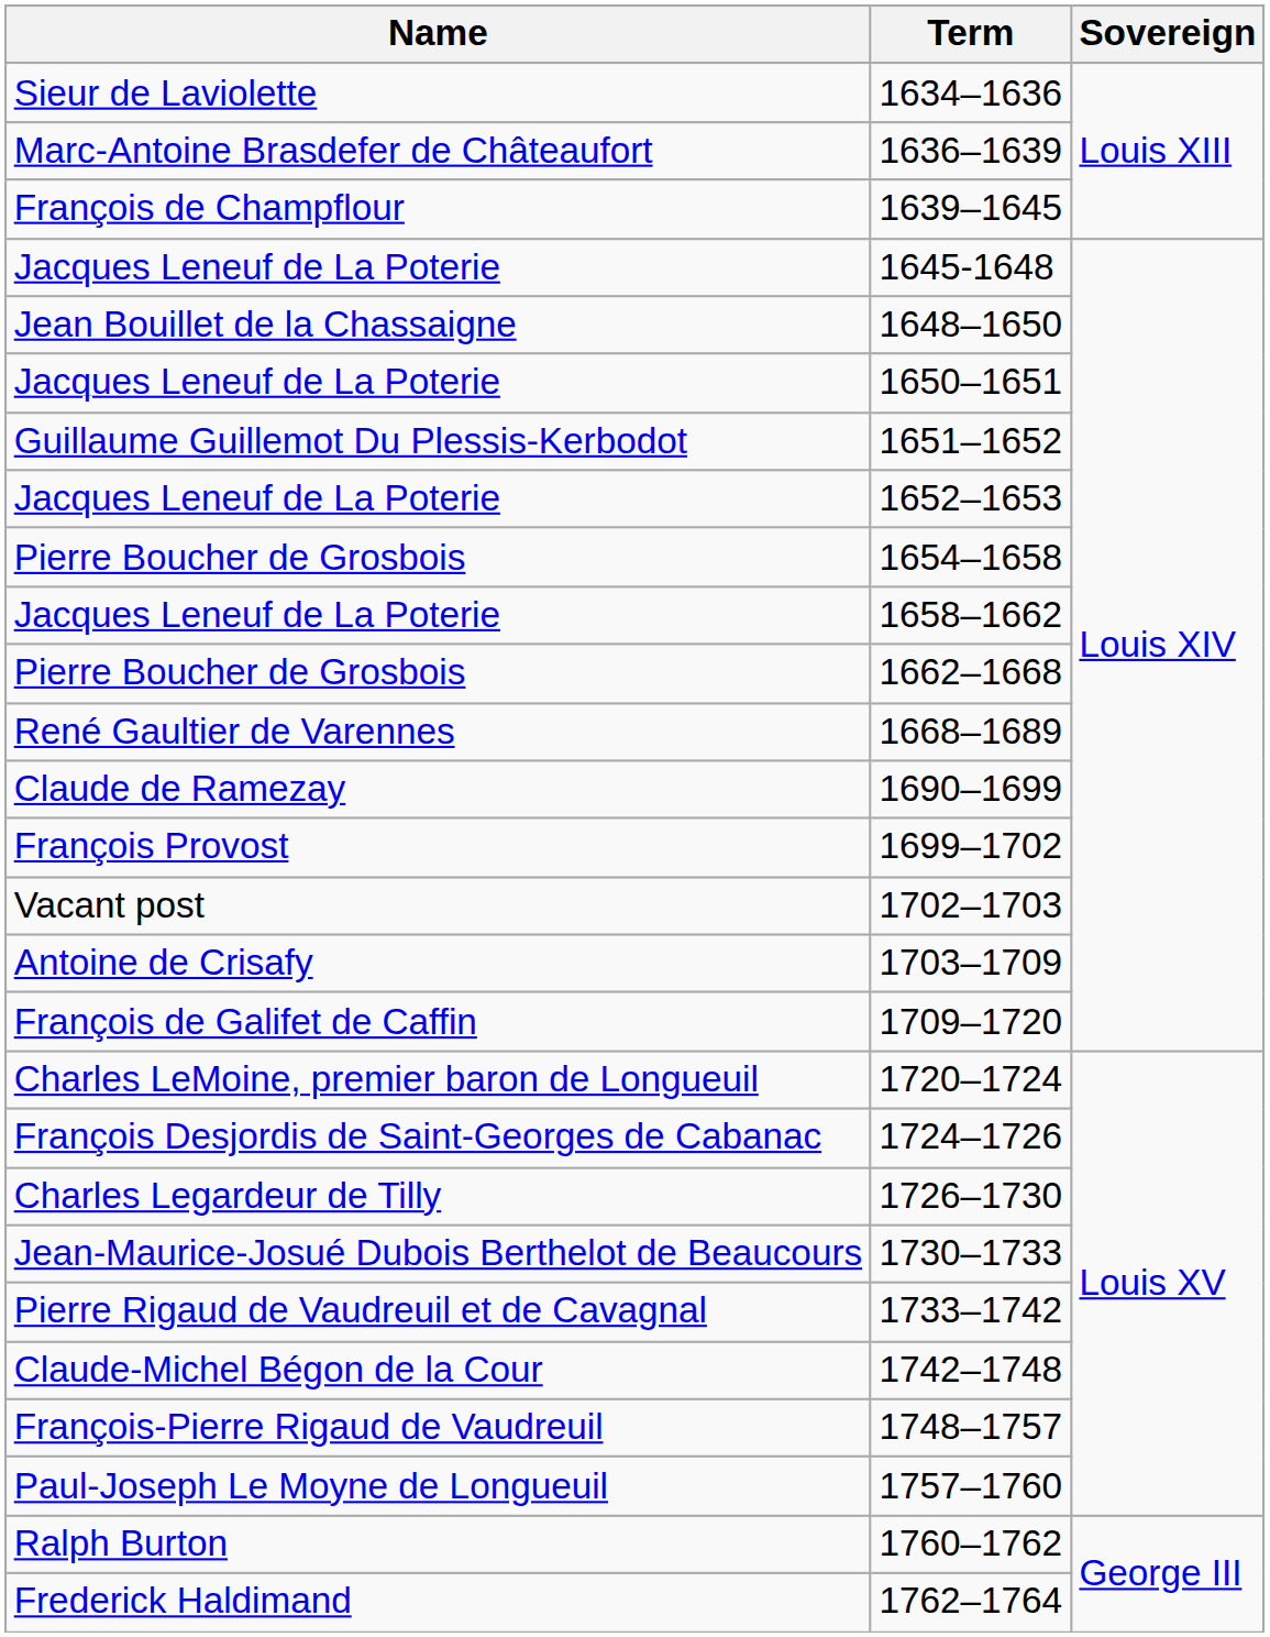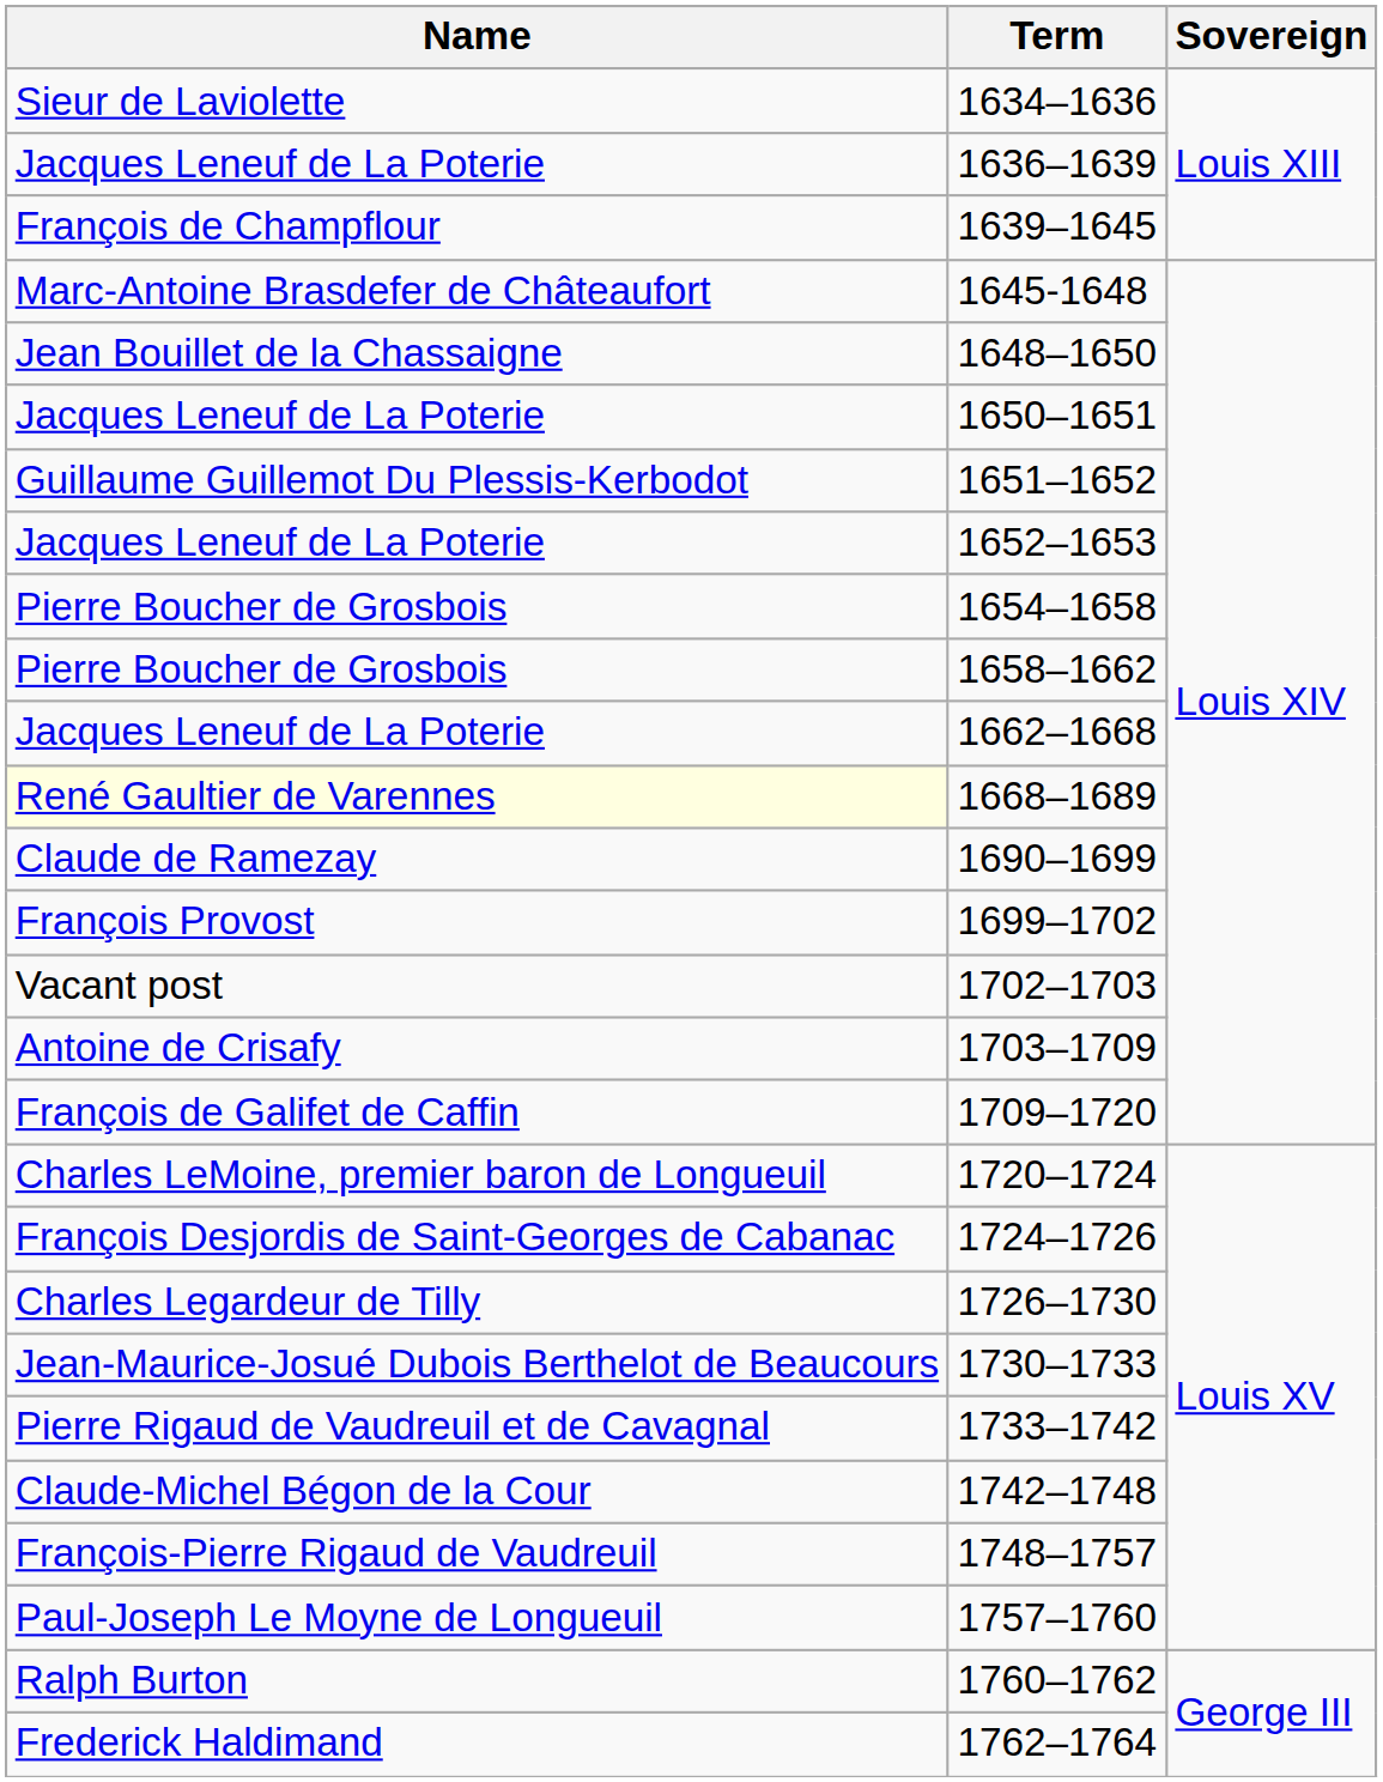 <table class="wikitable">
 <tr>
 <th>Name</th>
 <th>Term</th>
 <th>Sovereign</th>
 </tr>
 <tr>
 <td><a href='#'>Sieur de Laviolette</a></td>
 <td>1634–1636</td>
 <td rowspan="3"><a href='#'>Louis XIII</a></td>
 </tr>
 <tr>
-<td><a href='#'>Marc-Antoine Brasdefer de Châteaufort</a></td>
+<td><a href='#'>Jacques Leneuf de La Poterie</a></td>
 <td>1636–1639</td>
 </tr>
 <tr>
 <td><a href='#'>François de Champflour</a></td>
 <td>1639–1645</td>
 </tr>
 <tr>
-<td><a href='#'>Jacques Leneuf de La Poterie</a></td>
+<td><a href='#'>Marc-Antoine Brasdefer de Châteaufort</a></td>
 <td>1645-1648</td>
 <td rowspan="14"><a href='#'>Louis XIV</a></td>
 </tr>
 <tr>
 <td><a href='#'>Jean Bouillet de la Chassaigne</a></td>
 <td>1648–1650</td>
 </tr>
 <tr>
 <td><a href='#'>Jacques Leneuf de La Poterie</a></td>
 <td>1650–1651</td>
 </tr>
 <tr>
 <td><a href='#'>Guillaume Guillemot Du Plessis-Kerbodot</a></td>
 <td>1651–1652</td>
 </tr>
 <tr>
 <td><a href='#'>Jacques Leneuf de La Poterie</a></td>
 <td>1652–1653</td>
 </tr>
 <tr>
 <td><a href='#'>Pierre Boucher de Grosbois</a></td>
 <td>1654–1658</td>
 </tr>
 <tr>
-<td><a href='#'>Jacques Leneuf de La Poterie</a></td>
+<td><a href='#'>Pierre Boucher de Grosbois</a></td>
 <td>1658–1662</td>
 </tr>
 <tr>
-<td><a href='#'>Pierre Boucher de Grosbois</a></td>
+<td><a href='#'>Jacques Leneuf de La Poterie</a></td>
 <td>1662–1668</td>
 </tr>
 <tr>
-<td><a href='#'>René Gaultier de Varennes</a></td>
+<td style="background: lightyellow;"><a href='#'>René Gaultier de Varennes</a></td>
 <td>1668–1689</td>
 </tr>
 <tr>
 <td><a href='#'>Claude de Ramezay</a></td>
 <td>1690–1699</td>
 </tr>
 <tr>
 <td><a href='#'>François Provost</a></td>
 <td>1699–1702</td>
 </tr>
 <tr>
 <td>Vacant post</td>
 <td>1702–1703</td>
 </tr>
 <tr>
 <td><a href='#'>Antoine de Crisafy</a></td>
 <td>1703–1709</td>
 </tr>
 <tr>
 <td><a href='#'>François de Galifet de Caffin</a></td>
 <td>1709–1720</td>
 </tr>
 <tr>
 <td><a href='#'>Charles LeMoine, premier baron de Longueuil</a></td>
 <td>1720–1724</td>
 <td rowspan="8"><a href='#'>Louis XV</a></td>
 </tr>
 <tr>
 <td><a href='#'>François Desjordis de Saint-Georges de Cabanac</a></td>
 <td>1724–1726</td>
 </tr>
 <tr>
 <td><a href='#'>Charles Legardeur de Tilly</a></td>
 <td>1726–1730</td>
 </tr>
 <tr>
 <td><a href='#'>Jean-Maurice-Josué Dubois Berthelot de Beaucours</a></td>
 <td>1730–1733</td>
 </tr>
 <tr>
 <td><a href='#'>Pierre Rigaud de Vaudreuil et de Cavagnal</a></td>
 <td>1733–1742</td>
 </tr>
 <tr>
 <td><a href='#'>Claude-Michel Bégon de la Cour</a></td>
 <td>1742–1748</td>
 </tr>
 <tr>
 <td><a href='#'>François-Pierre Rigaud de Vaudreuil</a></td>
 <td>1748–1757</td>
 </tr>
 <tr>
 <td><a href='#'>Paul-Joseph Le Moyne de Longueuil</a></td>
 <td>1757–1760</td>
 </tr>
 <tr>
 <td><a href='#'>Ralph Burton</a></td>
 <td>1760–1762</td>
 <td rowspan="2"><a href='#'>George III</a></td>
 </tr>
 <tr>
 <td><a href='#'>Frederick Haldimand</a></td>
 <td>1762–1764</td>
 </tr>
 <tr>
 </tr>
 </table>
